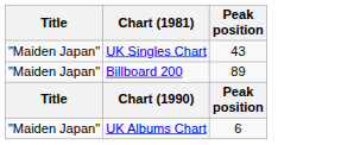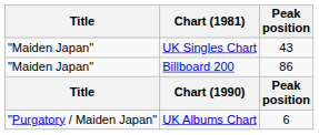 <table class="wikitable sortable">
 <tr>
 <th>Title</th>
 <th>Chart (1981)</th>
 <th>Peak<br>position</th>
 </tr>
 <tr>
 <td>"Maiden Japan"</td>
 <td><a href='#'>UK Singles Chart</a></td>
 <td align="center">43</td>
 </tr>
 <tr>
 <td>"Maiden Japan"</td>
 <td><a href='#'>Billboard 200</a></td>
-<td align="center">89</td>
+<td align="center">86</td>
 </tr>
 <tr>
 <th>Title</th>
 <th>Chart (1990)</th>
 <th>Peak<br>position</th>
 </tr>
 <tr>
-<td>"Maiden Japan"</td>
+<td>"<a href='#'>Purgatory</a> / Maiden Japan"</td>
 <td><a href='#'>UK Albums Chart</a></td>
 <td style="text-align:center;">6</td>
 </tr>
 </table>
